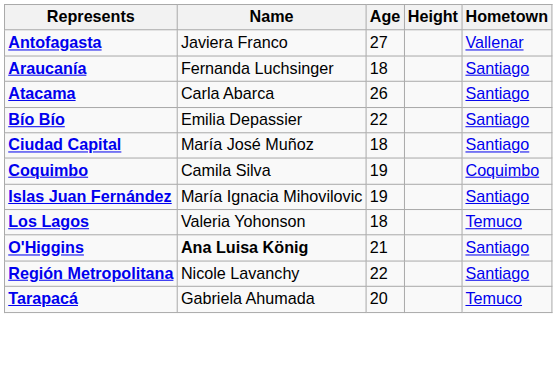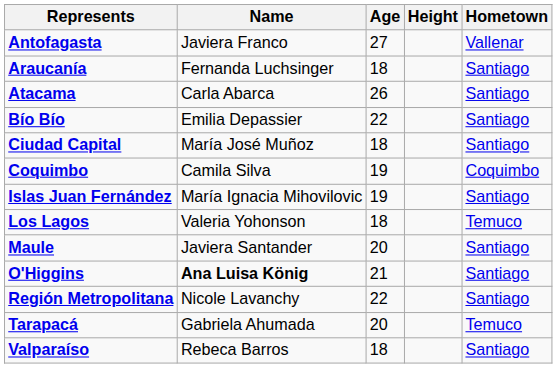 <table class="sortable wikitable">
 <tr>
 <th>Represents</th>
 <th>Name</th>
 <th>Age</th>
 <th>Height</th>
 <th>Hometown</th>
 </tr>
 <tr>
 <td><strong><a href='#'>Antofagasta</a></strong></td>
 <td>Javiera Franco</td>
 <td>27</td>
 <td></td>
 <td><a href='#'>Vallenar</a></td>
 </tr>
 <tr>
 <td><strong><a href='#'>Araucanía</a></strong></td>
 <td>Fernanda Luchsinger</td>
 <td>18</td>
 <td></td>
 <td><a href='#'>Santiago</a></td>
 </tr>
 <tr>
 <td><strong><a href='#'>Atacama</a></strong></td>
 <td>Carla Abarca</td>
 <td>26</td>
 <td></td>
 <td><a href='#'>Santiago</a></td>
 </tr>
 <tr>
 <td><strong><a href='#'>Bío Bío</a></strong></td>
 <td>Emilia Depassier</td>
 <td>22</td>
 <td></td>
 <td><a href='#'>Santiago</a></td>
 </tr>
 <tr>
 <td><strong><a href='#'>Ciudad Capital</a></strong></td>
 <td>María José Muñoz</td>
 <td>18</td>
 <td></td>
 <td><a href='#'>Santiago</a></td>
 </tr>
 <tr>
 <td><strong><a href='#'>Coquimbo</a></strong></td>
 <td>Camila Silva</td>
 <td>19</td>
 <td></td>
 <td><a href='#'>Coquimbo</a></td>
 </tr>
 <tr>
 <td><strong><a href='#'>Islas Juan Fernández</a></strong></td>
 <td>María Ignacia Mihovilovic</td>
 <td>19</td>
 <td></td>
 <td><a href='#'>Santiago</a></td>
 </tr>
 <tr>
 <td><strong><a href='#'>Los Lagos</a></strong></td>
 <td>Valeria Yohonson</td>
 <td>18</td>
 <td></td>
 <td><a href='#'>Temuco</a></td>
 </tr>
 <tr>
+<td><strong><a href='#'>Maule</a></strong></td>
+<td>Javiera Santander</td>
+<td>20</td>
+<td></td>
+<td><a href='#'>Santiago</a></td>
+</tr>
+<tr>
 <td><strong><a href='#'>O'Higgins</a></strong></td>
 <td><strong>Ana Luisa König</strong></td>
 <td>21</td>
 <td></td>
 <td><a href='#'>Santiago</a></td>
 </tr>
 <tr>
 <td><strong><a href='#'>Región Metropolitana</a></strong></td>
 <td>Nicole Lavanchy</td>
 <td>22</td>
 <td></td>
 <td><a href='#'>Santiago</a></td>
 </tr>
 <tr>
 <td><strong><a href='#'>Tarapacá</a></strong></td>
 <td>Gabriela Ahumada</td>
 <td>20</td>
 <td></td>
 <td><a href='#'>Temuco</a></td>
 </tr>
+<tr>
+<td><strong><a href='#'>Valparaíso</a></strong></td>
+<td>Rebeca Barros</td>
+<td>18</td>
+<td></td>
+<td><a href='#'>Santiago</a></td>
+</tr>
 </table>
